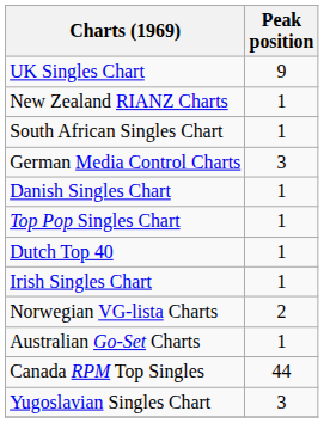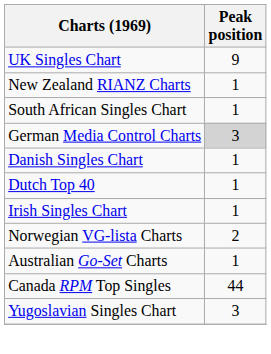 <table class= "wikitable sortable">
 <tr>
 <th>Charts (1969)</th>
 <th>Peak<br>position</th>
 </tr>
 <tr>
 <td><a href='#'>UK Singles Chart</a></td>
 <td align= "center">9</td>
 </tr>
 <tr>
 <td>New Zealand <a href='#'>RIANZ Charts</a></td>
 <td align= "center">1</td>
 </tr>
 <tr>
 <td>South African Singles Chart</td>
 <td align= "center">1</td>
 </tr>
 <tr>
 <td>German <a href='#'>Media Control Charts</a></td>
-<td align= "center">3</td>
+<td align= "center" style="background: lightgrey;">3</td>
 </tr>
 <tr>
 <td><a href='#'>Danish Singles Chart</a></td>
-<td align= "center">1</td>
-</tr>
-<tr>
-<td><a href='#'><em>Top Pop</em> Singles Chart</a></td>
 <td align= "center">1</td>
 </tr>
 <tr>
 <td><a href='#'>Dutch Top 40</a></td>
 <td align= "center">1</td>
 </tr>
 <tr>
 <td><a href='#'>Irish Singles Chart</a></td>
 <td align= "center">1</td>
 </tr>
 <tr>
 <td>Norwegian <a href='#'>VG-lista</a> Charts</td>
 <td align= "center">2</td>
 </tr>
 <tr>
 <td>Australian <em><a href='#'>Go-Set</a></em> Charts</td>
 <td align= "center">1</td>
 </tr>
 <tr>
 <td>Canada <em><a href='#'>RPM</a></em> Top Singles</td>
 <td style="text-align:center;">44</td>
 </tr>
 <tr>
 <td><a href='#'>Yugoslavian</a> Singles Chart</td>
 <td align="center">3</td>
 </tr>
 <tr>
 </tr>
 </table>
